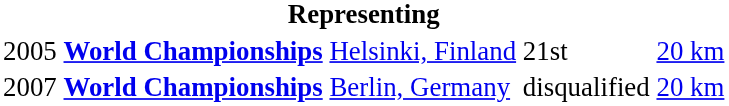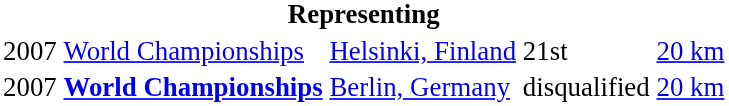 <table>
 <tr>
 <th colspan="5">Representing </th>
 </tr>
 <tr>
-<td>2005</td>
-<td><strong><a href='#'>World Championships</a></strong></td>
+<td>2007</td>
+<td><a href='#'>World Championships</a></td>
 <td><a href='#'>Helsinki, Finland</a></td>
 <td>21st</td>
 <td><a href='#'>20 km</a></td>
 </tr>
 <tr>
 <td>2007</td>
 <td><strong><a href='#'>World Championships</a></strong></td>
 <td><a href='#'>Berlin, Germany</a></td>
 <td>disqualified</td>
 <td><a href='#'>20 km</a></td>
 </tr>
 </table>
